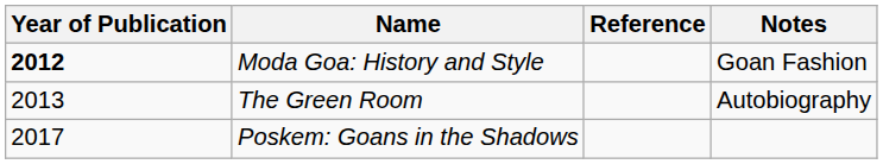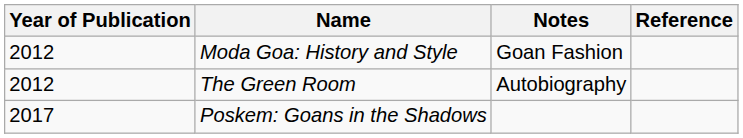 <table class="wikitable sortable">
 <tr>
 <th>Year of Publication</th>
 <th>Name</th>
+<th>Notes</th>
 <th>Reference</th>
-<th>Notes</th>
 </tr>
 <tr>
-<td><strong>2012</strong></td>
+<td>2012</td>
 <td><em>Moda Goa: History and Style</em></td>
+<td>Goan Fashion</td>
 <td></td>
-<td>Goan Fashion</td>
 </tr>
 <tr>
-<td>2013</td>
+<td>2012</td>
 <td><em>The Green Room </em></td>
+<td>Autobiography</td>
 <td></td>
-<td>Autobiography</td>
 </tr>
 <tr>
 <td>2017</td>
 <td><em>Poskem: Goans in the Shadows</em></td>
 <td></td>
 <td></td>
 </tr>
 </table>
